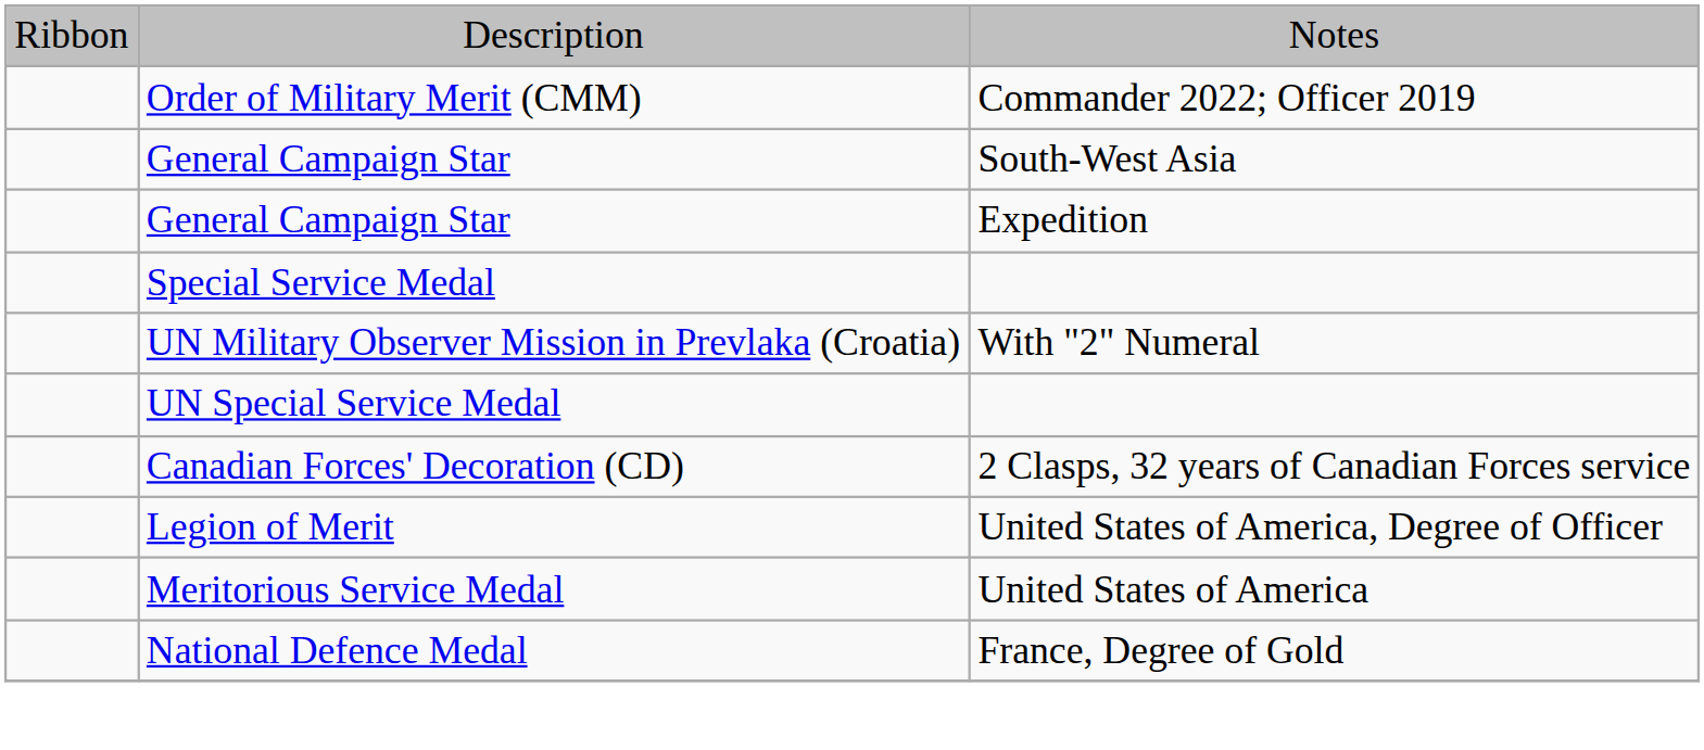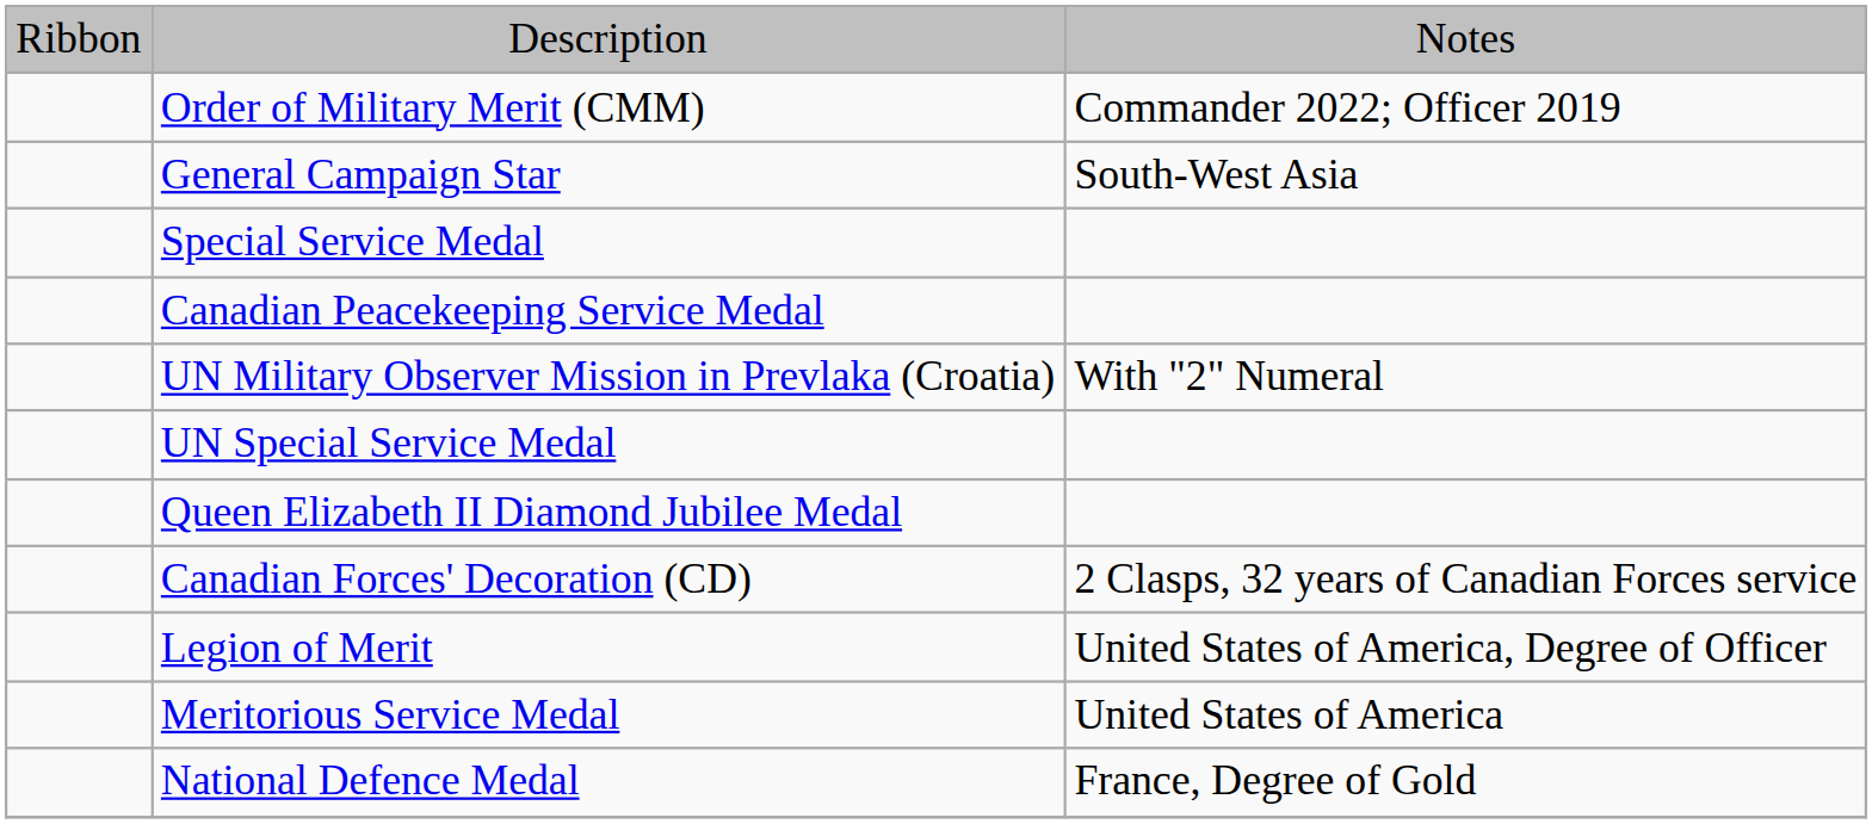 <table class="wikitable">
 <tr style="background:silver;" align="center">
 <td>Ribbon</td>
 <td>Description</td>
 <td>Notes</td>
 </tr>
 <tr>
 <td></td>
 <td style><a href='#'>Order of Military Merit</a> (CMM)</td>
 <td style>Commander 2022; Officer 2019</td>
 </tr>
 <tr>
 <td></td>
 <td style><a href='#'>General Campaign Star</a></td>
 <td style>South-West Asia</td>
 </tr>
 <tr>
 <td></td>
-<td style><a href='#'>General Campaign Star</a></td>
-<td style>Expedition</td>
+<td style><a href='#'>Special Service Medal</a></td>
+<td style></td>
 </tr>
 <tr>
 <td></td>
-<td style><a href='#'>Special Service Medal</a></td>
+<td style><a href='#'>Canadian Peacekeeping Service Medal</a></td>
 <td style></td>
 </tr>
 <tr>
 <td></td>
 <td style><a href='#'>UN Military Observer Mission in Prevlaka</a> (Croatia)</td>
 <td style>With "2" Numeral</td>
 </tr>
 <tr>
 <td></td>
 <td style><a href='#'>UN Special Service Medal</a></td>
+<td style></td>
+</tr>
+<tr>
+<td></td>
+<td style><a href='#'>Queen Elizabeth II Diamond Jubilee Medal</a></td>
 <td style></td>
 </tr>
 <tr>
 <td></td>
 <td style><a href='#'>Canadian Forces' Decoration</a> (CD)</td>
 <td style>2 Clasps, 32 years of Canadian Forces service</td>
 </tr>
 <tr>
 <td></td>
 <td style><a href='#'>Legion of Merit</a></td>
 <td style>United States of America, Degree of Officer</td>
 </tr>
 <tr>
 <td></td>
 <td style><a href='#'>Meritorious Service Medal</a></td>
 <td style>United States of America</td>
 </tr>
 <tr>
 <td></td>
 <td style><a href='#'>National Defence Medal</a></td>
 <td style>France, Degree of Gold</td>
 </tr>
 <tr>
 </tr>
 </table>
